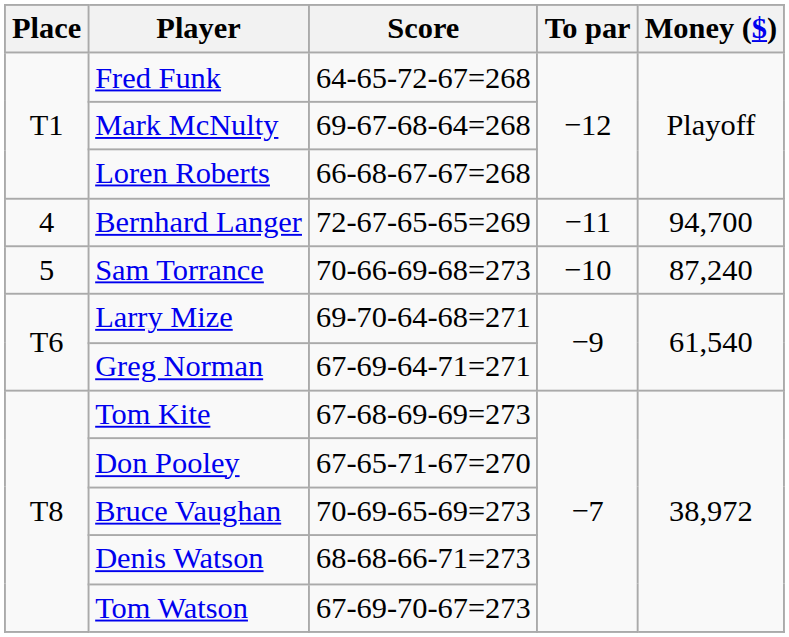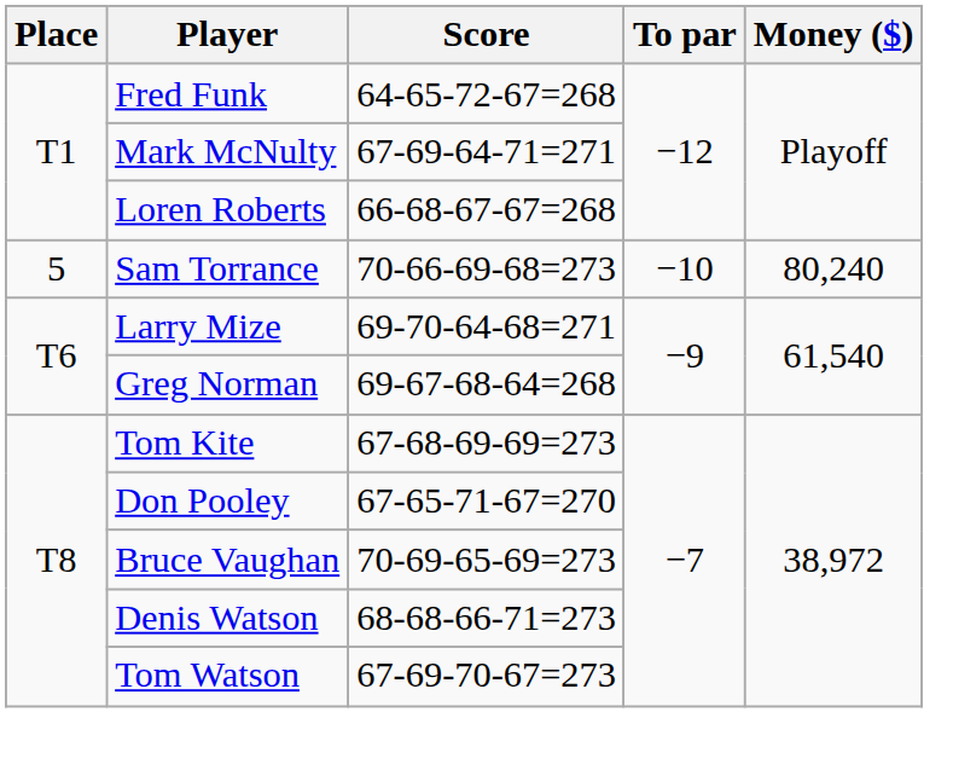 <table class="wikitable">
 <tr>
 <th>Place</th>
 <th>Player</th>
 <th>Score</th>
 <th>To par</th>
 <th>Money (<a href='#'>$</a>)</th>
 </tr>
 <tr>
 <td rowspan="3" align="center">T1</td>
 <td> <a href='#'>Fred Funk</a></td>
 <td>64-65-72-67=268</td>
 <td rowspan="3" align="center">−12</td>
 <td rowspan="3" align="center">Playoff</td>
 </tr>
 <tr>
 <td> <a href='#'>Mark McNulty</a></td>
-<td>69-67-68-64=268</td>
+<td>67-69-64-71=271</td>
 </tr>
 <tr>
 <td> <a href='#'>Loren Roberts</a></td>
 <td>66-68-67-67=268</td>
 </tr>
 <tr>
-<td style="text-align:center;">4</td>
-<td> <a href='#'>Bernhard Langer</a></td>
-<td>72-67-65-65=269</td>
-<td style="text-align:center;">−11</td>
-<td style="text-align:center;">94,700</td>
-</tr>
-<tr>
 <td style="text-align:center;">5</td>
 <td> <a href='#'>Sam Torrance</a></td>
 <td>70-66-69-68=273</td>
 <td align="center">−10</td>
-<td align="center">87,240</td>
+<td align="center">80,240</td>
 </tr>
 <tr>
 <td rowspan="2" style="text-align:center;">T6</td>
 <td> <a href='#'>Larry Mize</a></td>
 <td>69-70-64-68=271</td>
 <td rowspan="2" style="text-align:center;">−9</td>
 <td rowspan="2" style="text-align:center;">61,540</td>
 </tr>
 <tr>
 <td> <a href='#'>Greg Norman</a></td>
-<td>67-69-64-71=271</td>
+<td>69-67-68-64=268</td>
 </tr>
 <tr>
 <td rowspan="5" align="center">T8</td>
 <td> <a href='#'>Tom Kite</a></td>
 <td>67-68-69-69=273</td>
 <td rowspan="5" align="center">−7</td>
 <td rowspan="5" align="center">38,972</td>
 </tr>
 <tr>
 <td> <a href='#'>Don Pooley</a></td>
 <td>67-65-71-67=270</td>
 </tr>
 <tr>
 <td> <a href='#'>Bruce Vaughan</a></td>
 <td>70-69-65-69=273</td>
 </tr>
 <tr>
 <td> <a href='#'>Denis Watson</a></td>
 <td>68-68-66-71=273</td>
 </tr>
 <tr>
 <td> <a href='#'>Tom Watson</a></td>
 <td>67-69-70-67=273</td>
 </tr>
 </table>
